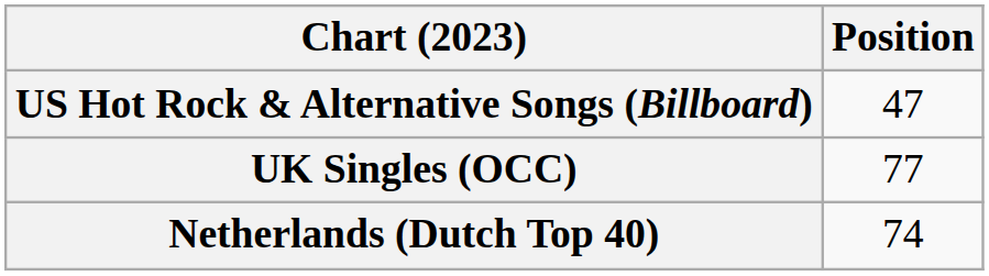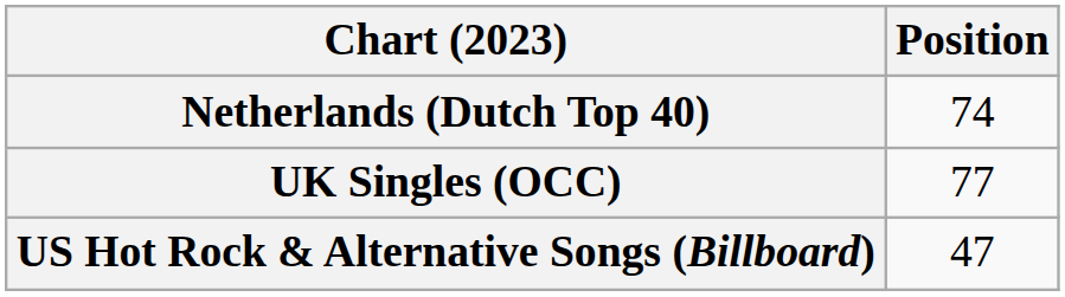 <table class="wikitable sortable plainrowheaders" style="text-align: center">
 <tr>
 <th scope="col">Chart (2023)</th>
 <th scope="col">Position</th>
 </tr>
 <tr>
-<th scope="row">US Hot Rock & Alternative Songs (<em>Billboard</em>)</th>
-<td>47</td>
+<th scope="row">Netherlands (Dutch Top 40)</th>
+<td>74</td>
 </tr>
 <tr>
 <th scope="row">UK Singles (OCC)</th>
 <td>77</td>
 </tr>
 <tr>
-<th scope="row">Netherlands (Dutch Top 40)</th>
-<td>74</td>
+<th scope="row">US Hot Rock & Alternative Songs (<em>Billboard</em>)</th>
+<td>47</td>
 </tr>
 </table>
